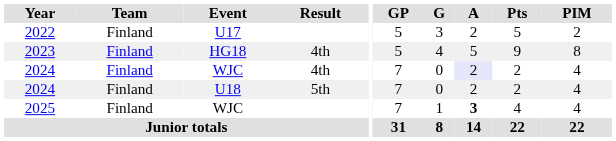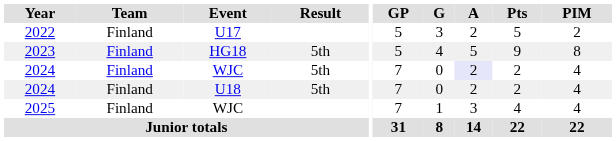 <table border="0" cellpadding="1" cellspacing="0" ID="Table3" style="text-align:center; width:40em;">
 <tr bgcolor="#e0e0e0">
 <th>Year</th>
 <th>Team</th>
 <th>Event</th>
 <th>Result</th>
 <th rowspan="99" bgcolor="#ffffff"></th>
 <th>GP</th>
 <th>G</th>
 <th>A</th>
 <th>Pts</th>
 <th>PIM</th>
 </tr>
 <tr>
 <td><a href='#'>2022</a></td>
 <td>Finland</td>
 <td><a href='#'>U17</a></td>
 <td></td>
 <td>5</td>
 <td>3</td>
 <td>2</td>
 <td>5</td>
 <td>2</td>
 </tr>
 <tr bgcolor="f0f0f0">
 <td><a href='#'>2023</a></td>
 <td><a href='#'>Finland</a></td>
 <td><a href='#'>HG18</a></td>
-<td>4th</td>
+<td>5th</td>
 <td>5</td>
 <td>4</td>
 <td>5</td>
 <td>9</td>
 <td>8</td>
 </tr>
 <tr>
 <td><a href='#'>2024</a></td>
 <td><a href='#'>Finland</a></td>
 <td><a href='#'>WJC</a></td>
-<td>4th</td>
+<td>5th</td>
 <td>7</td>
 <td>0</td>
 <td style="background: lavender;">2</td>
 <td>2</td>
 <td>4</td>
 </tr>
 <tr bgcolor="f0f0f0">
 <td><a href='#'>2024</a></td>
 <td>Finland</td>
 <td><a href='#'>U18</a></td>
 <td>5th</td>
 <td>7</td>
 <td>0</td>
 <td>2</td>
 <td>2</td>
 <td>4</td>
 </tr>
 <tr>
 <td><a href='#'>2025</a></td>
 <td>Finland</td>
 <td>WJC</td>
 <td></td>
 <td>7</td>
 <td>1</td>
-<td><strong>3</strong></td>
+<td>3</td>
 <td>4</td>
 <td>4</td>
 </tr>
 <tr bgcolor="#e0e0e0">
 <th colspan="4">Junior totals</th>
 <th>31</th>
 <th>8</th>
 <th>14</th>
 <th>22</th>
 <th>22</th>
 </tr>
 </table>
